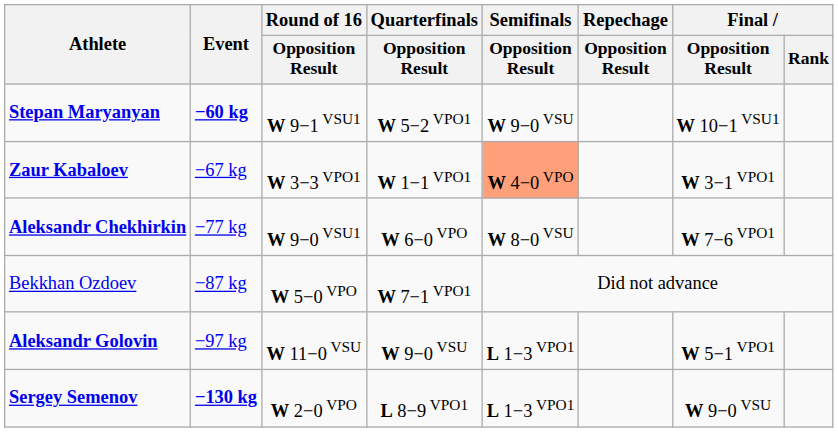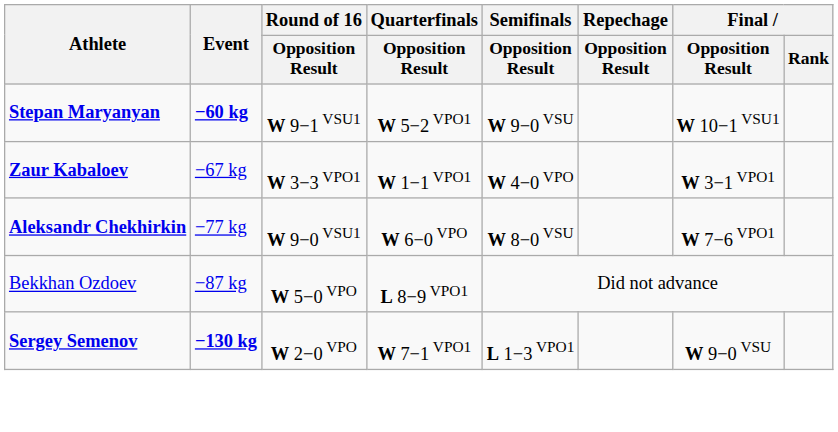 <table class="wikitable" style="text-align:center; font-size:90%">
 <tr>
 <th rowspan=2>Athlete</th>
 <th rowspan=2>Event</th>
 <th>Round of 16</th>
 <th>Quarterfinals</th>
 <th>Semifinals</th>
 <th>Repechage</th>
 <th colspan=2>Final / </th>
 </tr>
 <tr style="font-size: 95%">
 <th>Opposition<br>Result</th>
 <th>Opposition<br>Result</th>
 <th>Opposition<br>Result</th>
 <th>Opposition<br>Result</th>
 <th>Opposition<br>Result</th>
 <th>Rank</th>
 </tr>
 <tr>
 <td align=left><strong><a href='#'>Stepan Maryanyan</a></strong></td>
 <td align=left><strong><a href='#'>−60 kg</a></strong></td>
 <td><br><strong>W</strong> 9−1<sup> VSU1</sup></td>
 <td><br><strong>W</strong> 5−2<sup> VPO1</sup></td>
 <td><br><strong>W</strong> 9−0<sup> VSU</sup></td>
 <td></td>
 <td><br><strong>W</strong> 10−1<sup> VSU1</sup></td>
 <td></td>
 </tr>
 <tr>
 <td align=left><strong><a href='#'>Zaur Kabaloev</a> </strong></td>
 <td align=left><a href='#'>−67 kg</a></td>
 <td><br><strong>W</strong> 3−3<sup> VPO1</sup></td>
 <td><br><strong>W</strong> 1−1<sup> VPO1</sup></td>
-<td style="background: lightsalmon;"><br><strong>W</strong> 4−0<sup> VPO</sup></td>
+<td><br><strong>W</strong> 4−0<sup> VPO</sup></td>
 <td></td>
 <td><br><strong>W</strong> 3−1<sup> VPO1</sup></td>
 <td></td>
 </tr>
 <tr>
 <td align=left><strong><a href='#'>Aleksandr Chekhirkin</a></strong></td>
 <td align=left><a href='#'>−77 kg</a></td>
 <td><br><strong>W</strong> 9−0<sup> VSU1</sup></td>
 <td><br><strong>W</strong> 6−0<sup> VPO</sup></td>
 <td><br><strong>W</strong> 8−0<sup> VSU</sup></td>
 <td></td>
 <td><br><strong>W</strong> 7−6<sup> VPO1</sup></td>
 <td></td>
 </tr>
 <tr>
 <td align=left><a href='#'>Bekkhan Ozdoev</a></td>
 <td align=left><a href='#'>−87 kg</a></td>
 <td><br><strong>W</strong> 5−0<sup> VPO</sup></td>
-<td><br><strong>W</strong> 7−1<sup> VPO1</sup></td>
+<td><br><strong>L</strong> 8−9<sup> VPO1</sup></td>
 <td colspan=4>Did not advance</td>
-</tr>
-<tr>
-<td align=left><strong><a href='#'>Aleksandr Golovin</a></strong></td>
-<td align=left><a href='#'>−97 kg</a></td>
-<td><br><strong>W</strong> 11−0<sup> VSU</sup></td>
-<td><br><strong>W</strong> 9−0<sup> VSU</sup></td>
-<td><br><strong>L</strong> 1−3<sup> VPO1</sup></td>
-<td></td>
-<td><br><strong>W</strong> 5−1<sup> VPO1</sup></td>
-<td></td>
 </tr>
 <tr>
 <td align=left><strong><a href='#'>Sergey Semenov</a></strong></td>
 <td align=left><strong><a href='#'>−130 kg</a></strong></td>
 <td><br><strong>W</strong> 2−0<sup> VPO</sup></td>
-<td><br><strong>L</strong> 8−9<sup> VPO1</sup></td>
+<td><br><strong>W</strong> 7−1<sup> VPO1</sup></td>
 <td><br><strong>L</strong> 1−3<sup> VPO1</sup></td>
 <td></td>
 <td><br><strong>W</strong> 9−0<sup> VSU</sup></td>
 <td></td>
 </tr>
 </table>
